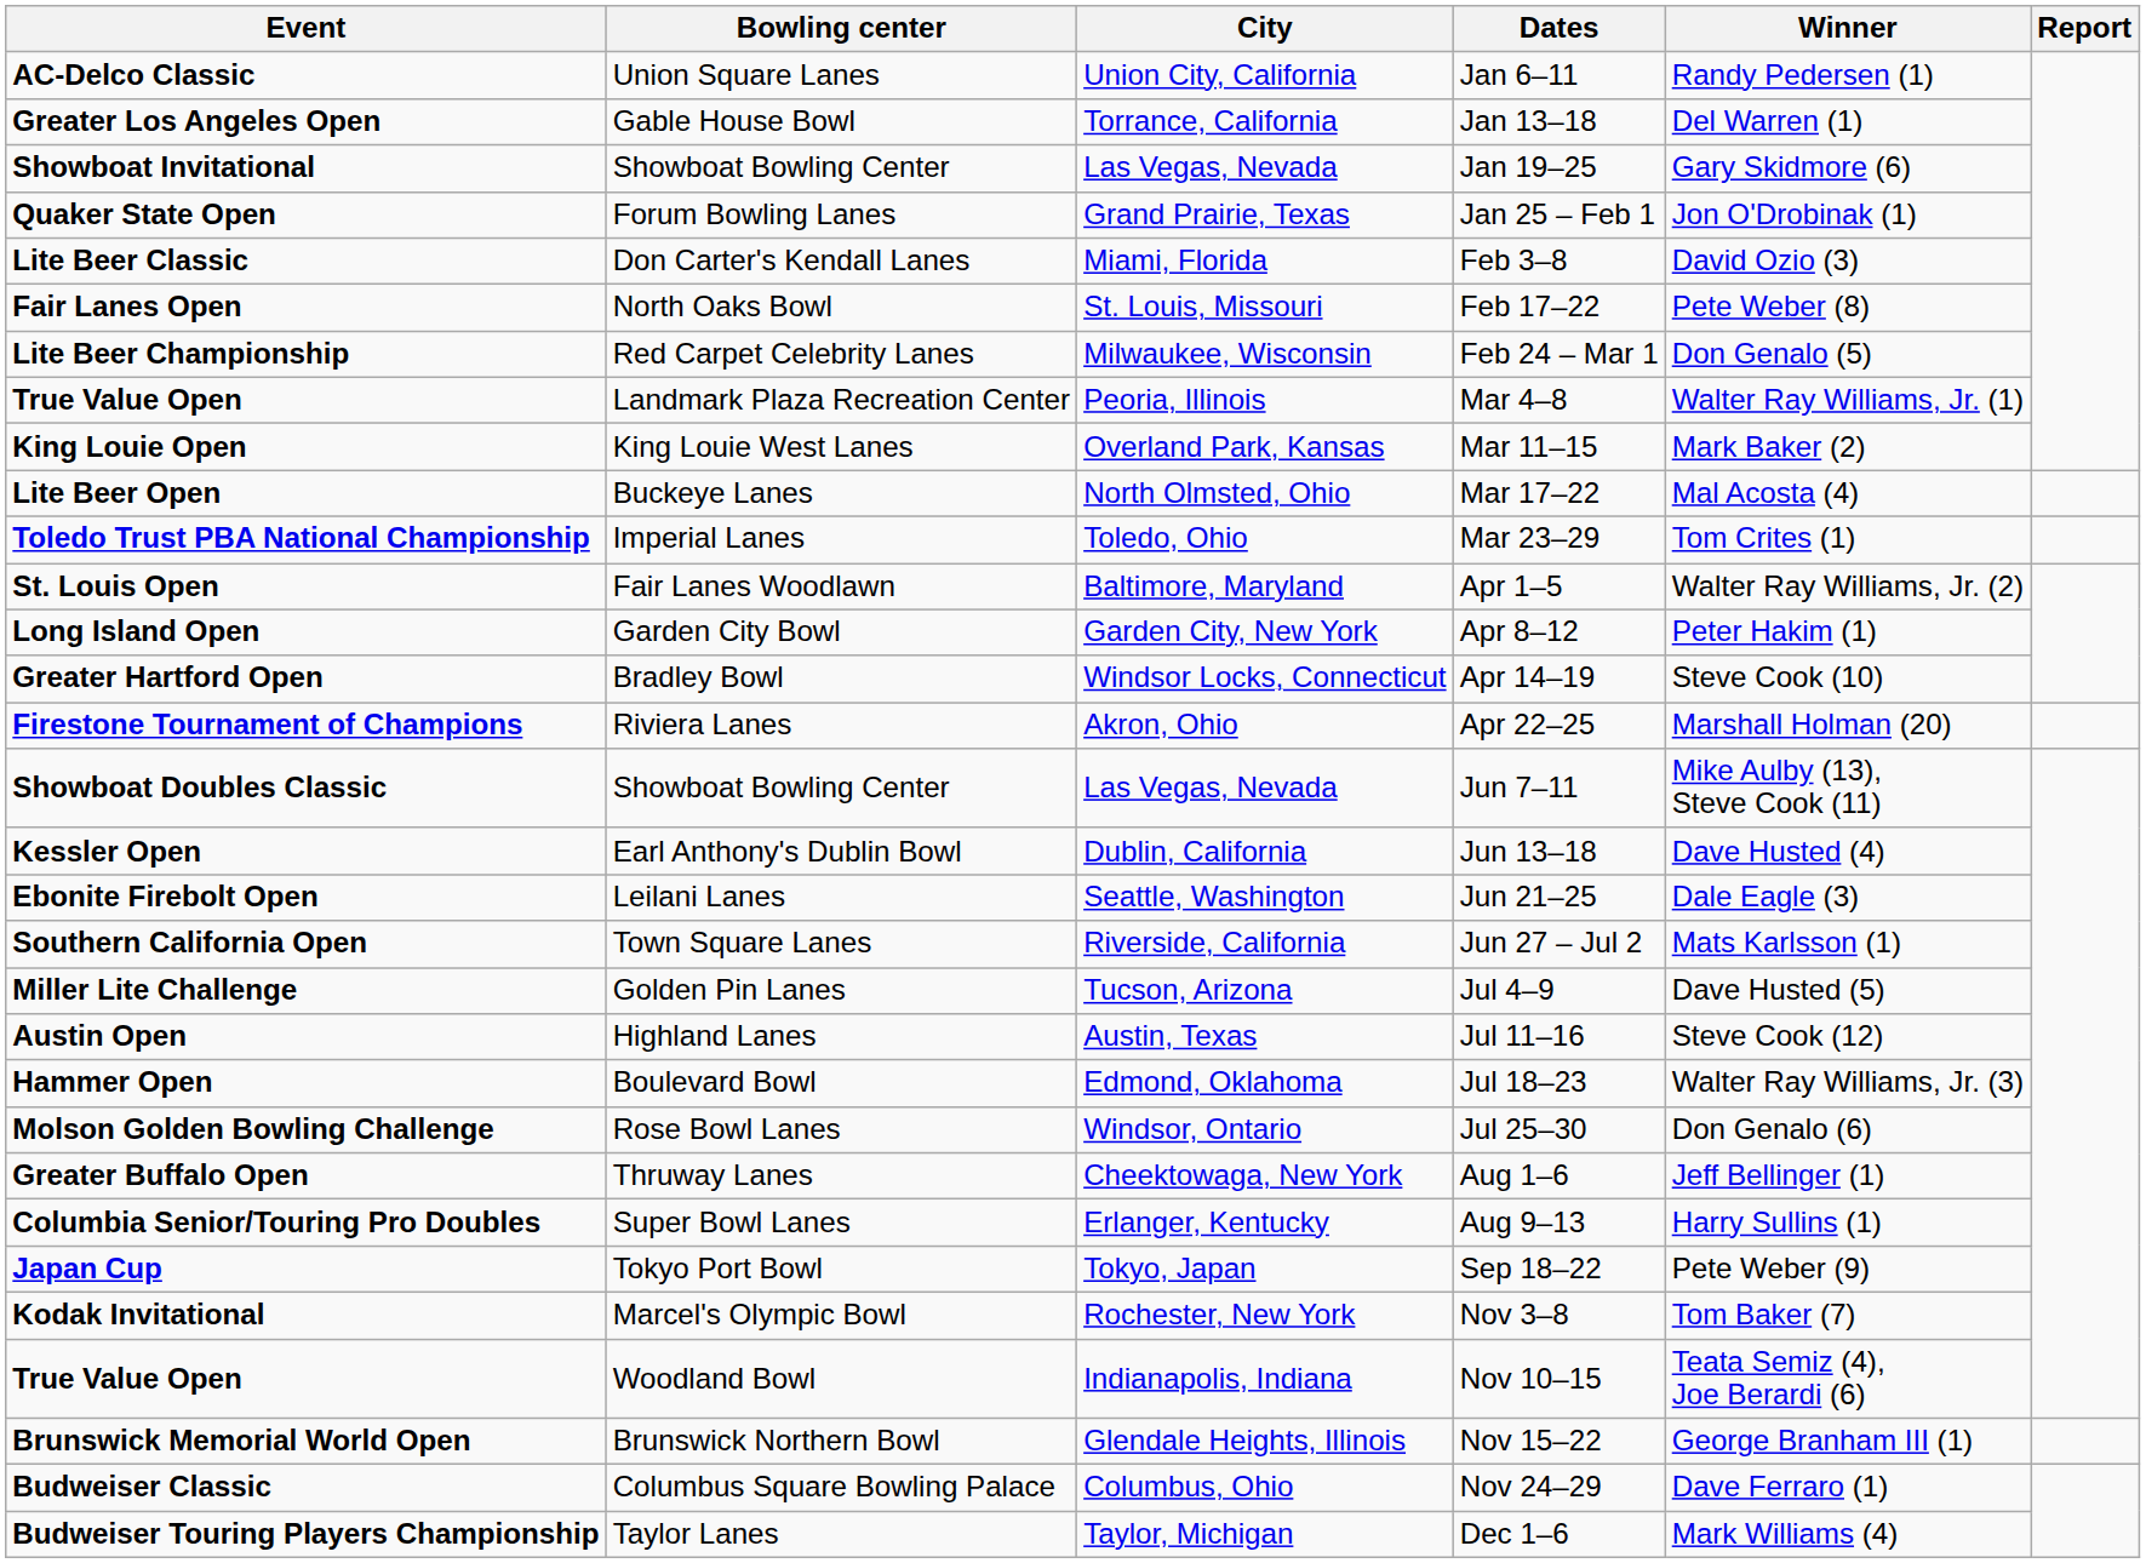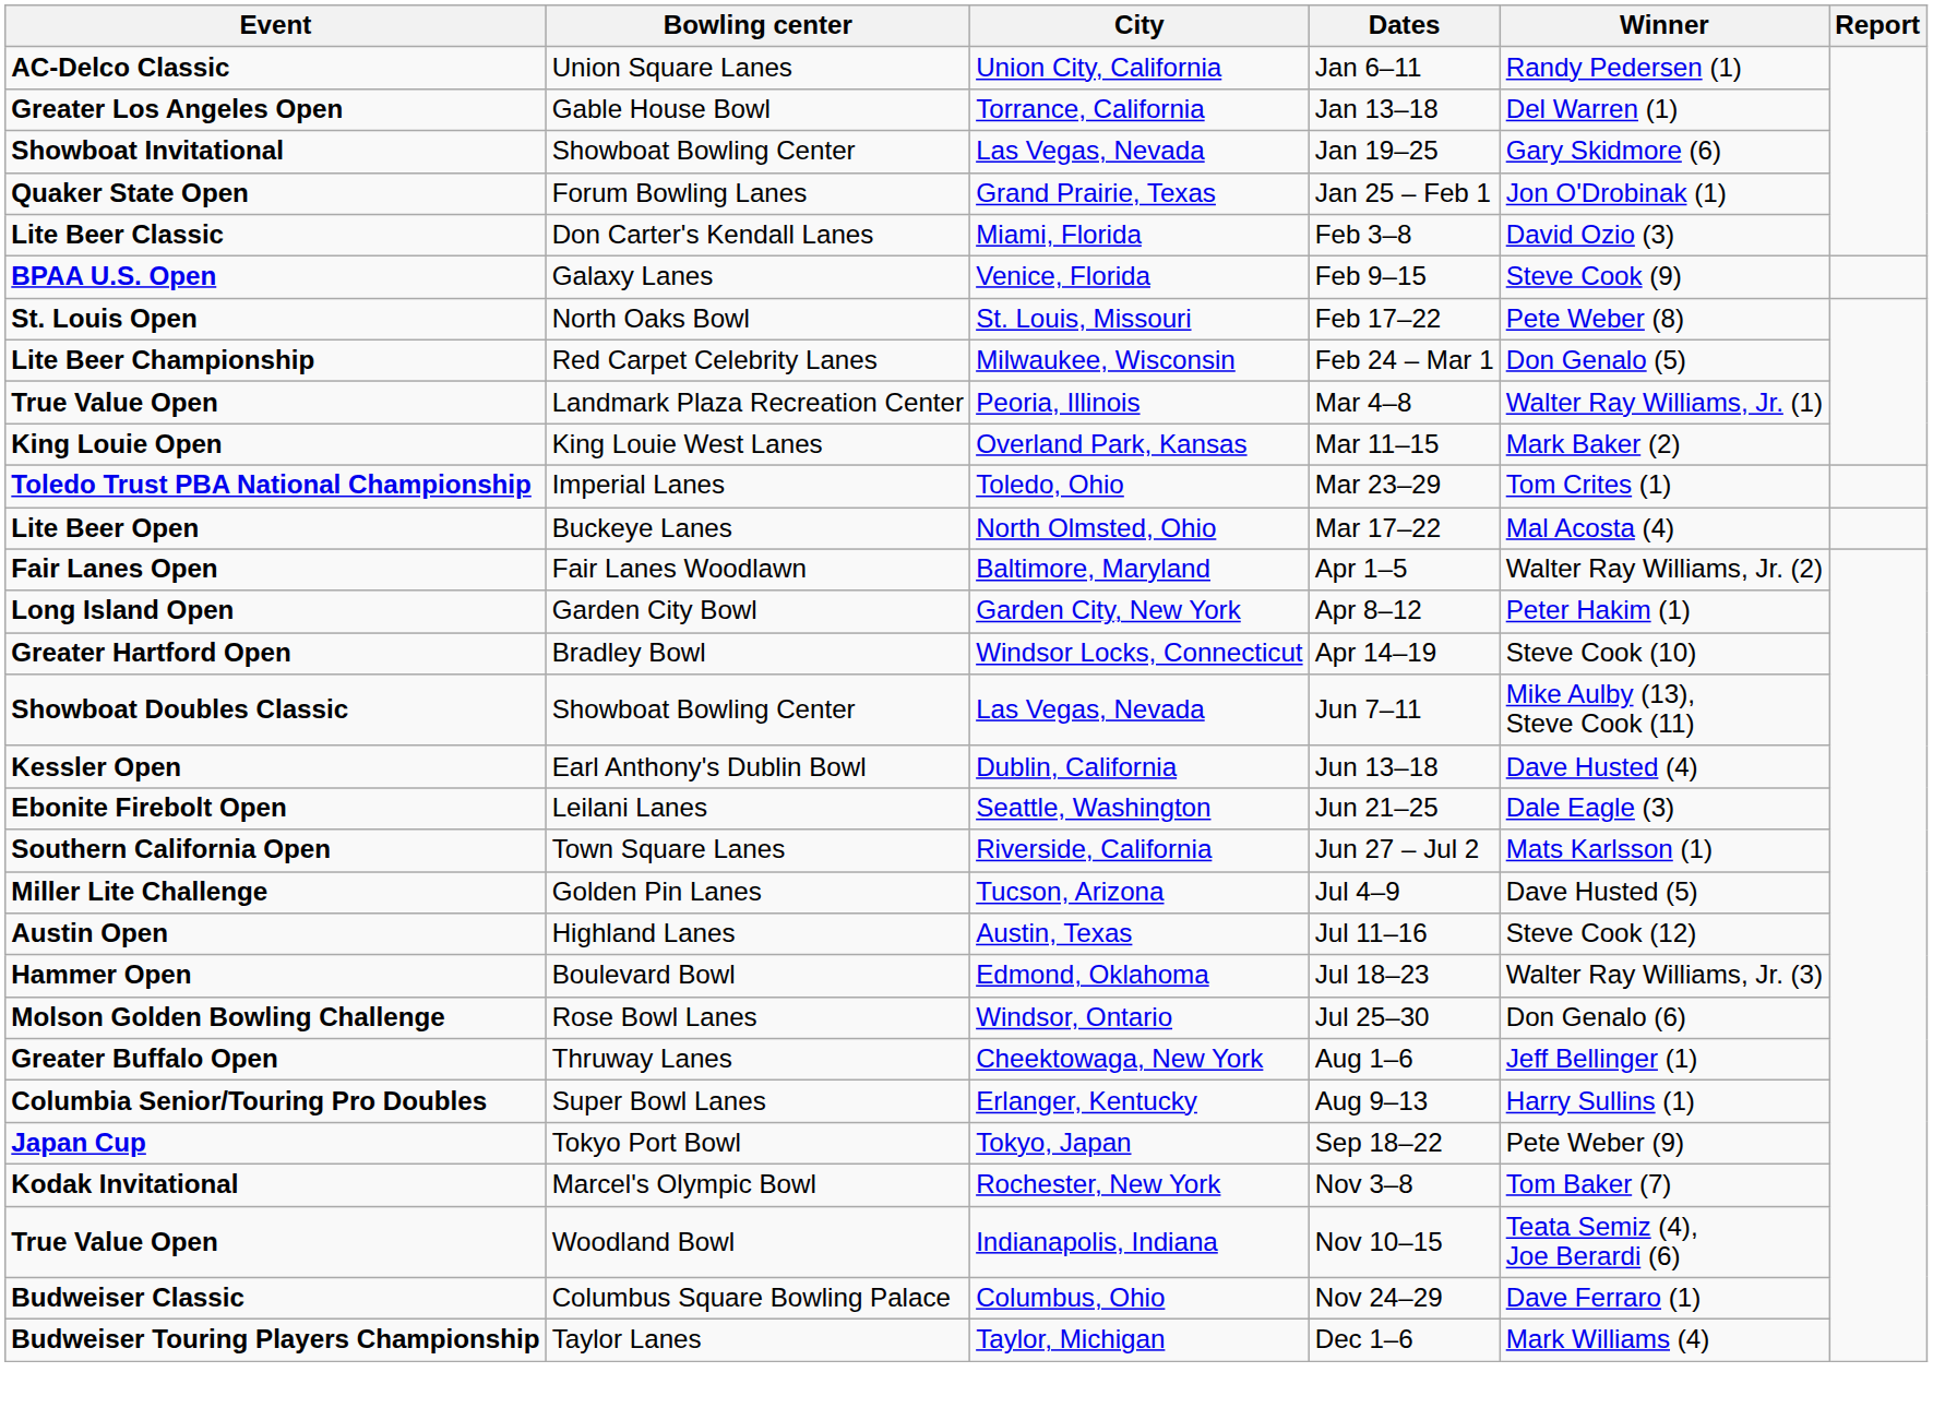 <table class="wikitable">
 <tr>
 <th>Event</th>
 <th>Bowling center</th>
 <th>City</th>
 <th>Dates</th>
 <th>Winner</th>
 <th>Report</th>
 </tr>
 <tr>
 <td><strong>AC-Delco Classic</strong></td>
 <td>Union Square Lanes</td>
 <td><a href='#'>Union City, California</a></td>
 <td>Jan 6–11</td>
 <td><a href='#'>Randy Pedersen</a> (1)</td>
 </tr>
 <tr>
 <td><strong>Greater Los Angeles Open</strong></td>
 <td>Gable House Bowl</td>
 <td><a href='#'>Torrance, California</a></td>
 <td>Jan 13–18</td>
 <td><a href='#'>Del Warren</a> (1)</td>
 </tr>
 <tr>
 <td><strong>Showboat Invitational</strong></td>
 <td>Showboat Bowling Center</td>
 <td><a href='#'>Las Vegas, Nevada</a></td>
 <td>Jan 19–25</td>
 <td><a href='#'>Gary Skidmore</a> (6)</td>
 </tr>
 <tr>
 <td><strong>Quaker State Open</strong></td>
 <td>Forum Bowling Lanes</td>
 <td><a href='#'>Grand Prairie, Texas</a></td>
 <td>Jan 25 – Feb 1</td>
 <td><a href='#'>Jon O'Drobinak</a> (1)</td>
 </tr>
 <tr>
 <td><strong>Lite Beer Classic</strong></td>
 <td>Don Carter's Kendall Lanes</td>
 <td><a href='#'>Miami, Florida</a></td>
 <td>Feb 3–8</td>
 <td><a href='#'>David Ozio</a> (3)</td>
 </tr>
 <tr>
-<td><strong>Fair Lanes Open</strong></td>
+<td><strong><a href='#'>BPAA U.S. Open</a></strong></td>
+<td>Galaxy Lanes</td>
+<td><a href='#'>Venice, Florida</a></td>
+<td>Feb 9–15</td>
+<td><a href='#'>Steve Cook</a> (9)</td>
+<td></td>
+</tr>
+<tr>
+<td><strong>St. Louis Open</strong></td>
 <td>North Oaks Bowl</td>
 <td><a href='#'>St. Louis, Missouri</a></td>
 <td>Feb 17–22</td>
 <td><a href='#'>Pete Weber</a> (8)</td>
 </tr>
 <tr>
 <td><strong>Lite Beer Championship</strong></td>
 <td>Red Carpet Celebrity Lanes</td>
 <td><a href='#'>Milwaukee, Wisconsin</a></td>
 <td>Feb 24 – Mar 1</td>
 <td><a href='#'>Don Genalo</a> (5)</td>
 </tr>
 <tr>
 <td><strong>True Value Open</strong></td>
 <td>Landmark Plaza Recreation Center</td>
 <td><a href='#'>Peoria, Illinois</a></td>
 <td>Mar 4–8</td>
 <td><a href='#'>Walter Ray Williams, Jr.</a> (1)</td>
 </tr>
 <tr>
 <td><strong>King Louie Open</strong></td>
 <td>King Louie West Lanes</td>
 <td><a href='#'>Overland Park, Kansas</a></td>
 <td>Mar 11–15</td>
 <td><a href='#'>Mark Baker</a> (2)</td>
 </tr>
 <tr>
+<td><strong><a href='#'>Toledo Trust PBA National Championship</a></strong></td>
+<td>Imperial Lanes</td>
+<td><a href='#'>Toledo, Ohio</a></td>
+<td>Mar 23–29</td>
+<td><a href='#'>Tom Crites</a> (1)</td>
+<td></td>
+</tr>
+<tr>
 <td><strong>Lite Beer Open</strong></td>
 <td>Buckeye Lanes</td>
 <td><a href='#'>North Olmsted, Ohio</a></td>
 <td>Mar 17–22</td>
 <td><a href='#'>Mal Acosta</a> (4)</td>
 <td></td>
 </tr>
 <tr>
-<td><strong><a href='#'>Toledo Trust PBA National Championship</a></strong></td>
-<td>Imperial Lanes</td>
-<td><a href='#'>Toledo, Ohio</a></td>
-<td>Mar 23–29</td>
-<td><a href='#'>Tom Crites</a> (1)</td>
-<td></td>
-</tr>
-<tr>
-<td><strong>St. Louis Open</strong></td>
+<td><strong>Fair Lanes Open</strong></td>
 <td>Fair Lanes Woodlawn</td>
 <td><a href='#'>Baltimore, Maryland</a></td>
 <td>Apr 1–5</td>
 <td>Walter Ray Williams, Jr. (2)</td>
 </tr>
 <tr>
 <td><strong>Long Island Open</strong></td>
 <td>Garden City Bowl</td>
 <td><a href='#'>Garden City, New York</a></td>
 <td>Apr 8–12</td>
 <td><a href='#'>Peter Hakim</a> (1)</td>
 </tr>
 <tr>
 <td><strong>Greater Hartford Open</strong></td>
 <td>Bradley Bowl</td>
 <td><a href='#'>Windsor Locks, Connecticut</a></td>
 <td>Apr 14–19</td>
 <td>Steve Cook (10)</td>
-</tr>
-<tr>
-<td><strong><a href='#'>Firestone Tournament of Champions</a></strong></td>
-<td>Riviera Lanes</td>
-<td><a href='#'>Akron, Ohio</a></td>
-<td>Apr 22–25</td>
-<td><a href='#'>Marshall Holman</a> (20)</td>
-<td></td>
 </tr>
 <tr>
 <td><strong>Showboat Doubles Classic</strong></td>
 <td>Showboat Bowling Center</td>
 <td><a href='#'>Las Vegas, Nevada</a></td>
 <td>Jun 7–11</td>
 <td><a href='#'>Mike Aulby</a> (13),<br>Steve Cook (11)</td>
 </tr>
 <tr>
 <td><strong>Kessler Open</strong></td>
 <td>Earl Anthony's Dublin Bowl</td>
 <td><a href='#'>Dublin, California</a></td>
 <td>Jun 13–18</td>
 <td><a href='#'>Dave Husted</a> (4)</td>
 </tr>
 <tr>
 <td><strong>Ebonite Firebolt Open</strong></td>
 <td>Leilani Lanes</td>
 <td><a href='#'>Seattle, Washington</a></td>
 <td>Jun 21–25</td>
 <td><a href='#'>Dale Eagle</a> (3)</td>
 </tr>
 <tr>
 <td><strong>Southern California Open</strong></td>
 <td>Town Square Lanes</td>
 <td><a href='#'>Riverside, California</a></td>
 <td>Jun 27 – Jul 2</td>
 <td><a href='#'>Mats Karlsson</a> (1)</td>
 </tr>
 <tr>
 <td><strong>Miller Lite Challenge</strong></td>
 <td>Golden Pin Lanes</td>
 <td><a href='#'>Tucson, Arizona</a></td>
 <td>Jul 4–9</td>
 <td>Dave Husted (5)</td>
 </tr>
 <tr>
 <td><strong>Austin Open</strong></td>
 <td>Highland Lanes</td>
 <td><a href='#'>Austin, Texas</a></td>
 <td>Jul 11–16</td>
 <td>Steve Cook (12)</td>
 </tr>
 <tr>
 <td><strong>Hammer Open</strong></td>
 <td>Boulevard Bowl</td>
 <td><a href='#'>Edmond, Oklahoma</a></td>
 <td>Jul 18–23</td>
 <td>Walter Ray Williams, Jr. (3)</td>
 </tr>
 <tr>
 <td><strong>Molson Golden Bowling Challenge</strong></td>
 <td>Rose Bowl Lanes</td>
 <td><a href='#'>Windsor, Ontario</a></td>
 <td>Jul 25–30</td>
 <td>Don Genalo (6)</td>
 </tr>
 <tr>
 <td><strong>Greater Buffalo Open</strong></td>
 <td>Thruway Lanes</td>
 <td><a href='#'>Cheektowaga, New York</a></td>
 <td>Aug 1–6</td>
 <td><a href='#'>Jeff Bellinger</a> (1)</td>
 </tr>
 <tr>
 <td><strong>Columbia Senior/Touring Pro Doubles</strong></td>
 <td>Super Bowl Lanes</td>
 <td><a href='#'>Erlanger, Kentucky</a></td>
 <td>Aug 9–13</td>
 <td><a href='#'>Harry Sullins</a> (1)</td>
 </tr>
 <tr>
 <td><strong><a href='#'>Japan Cup</a></strong></td>
 <td>Tokyo Port Bowl</td>
 <td><a href='#'>Tokyo, Japan</a></td>
 <td>Sep 18–22</td>
 <td>Pete Weber (9)</td>
 </tr>
 <tr>
 <td><strong>Kodak Invitational</strong></td>
 <td>Marcel's Olympic Bowl</td>
 <td><a href='#'>Rochester, New York</a></td>
 <td>Nov 3–8</td>
 <td><a href='#'>Tom Baker</a> (7)</td>
 </tr>
 <tr>
 <td><strong>True Value Open</strong></td>
 <td>Woodland Bowl</td>
 <td><a href='#'>Indianapolis, Indiana</a></td>
 <td>Nov 10–15</td>
 <td><a href='#'>Teata Semiz</a> (4),<br><a href='#'>Joe Berardi</a> (6)</td>
 </tr>
 <tr>
-<td><strong>Brunswick Memorial World Open</strong></td>
-<td>Brunswick Northern Bowl</td>
-<td><a href='#'>Glendale Heights, Illinois</a></td>
-<td>Nov 15–22</td>
-<td><a href='#'>George Branham III</a> (1)</td>
-<td></td>
-</tr>
-<tr>
 <td><strong>Budweiser Classic</strong></td>
 <td>Columbus Square Bowling Palace</td>
 <td><a href='#'>Columbus, Ohio</a></td>
 <td>Nov 24–29</td>
 <td><a href='#'>Dave Ferraro</a> (1)</td>
 </tr>
 <tr>
 <td><strong>Budweiser Touring Players Championship</strong></td>
 <td>Taylor Lanes</td>
 <td><a href='#'>Taylor, Michigan</a></td>
 <td>Dec 1–6</td>
 <td><a href='#'>Mark Williams</a> (4)</td>
 </tr>
 </table>
